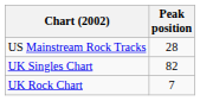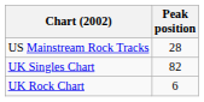 <table class="wikitable sortable">
 <tr>
 <th>Chart (2002)</th>
 <th>Peak<br>position</th>
 </tr>
 <tr>
 <td>US <a href='#'>Mainstream Rock Tracks</a></td>
 <td align="center">28</td>
 </tr>
 <tr>
 <td><a href='#'>UK Singles Chart</a></td>
 <td align="center">82</td>
 </tr>
 <tr>
 <td><a href='#'>UK Rock Chart</a></td>
-<td align="center">7</td>
+<td align="center">6</td>
 </tr>
 </table>
